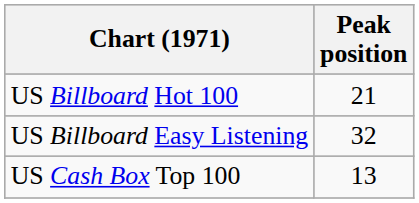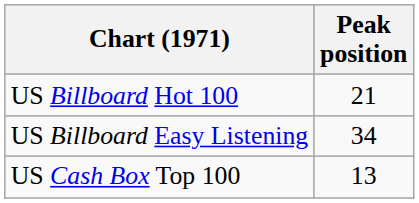 <table class="wikitable sortable">
 <tr>
 <th>Chart (1971)</th>
 <th>Peak<br>position</th>
 </tr>
 <tr>
 <td>US <em><a href='#'>Billboard</a></em> <a href='#'>Hot 100</a></td>
 <td style="text-align:center;">21</td>
 </tr>
 <tr>
 <td>US <em>Billboard</em> <a href='#'>Easy Listening</a></td>
-<td style="text-align:center;">32</td>
+<td style="text-align:center;">34</td>
 </tr>
 <tr>
 <td>US <em><a href='#'>Cash Box</a></em> Top 100</td>
 <td style="text-align:center;">13</td>
 </tr>
 </table>
